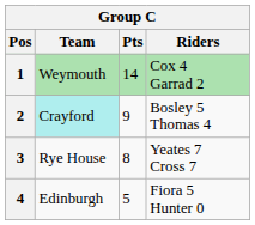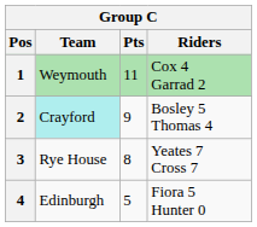 <table class="wikitable">
 <tr>
 <th colspan="4">Group C</th>
 </tr>
 <tr>
 <th width=20>Pos</th>
 <th width=80>Team</th>
 <th width=20>Pts</th>
 <th width=100>Riders</th>
 </tr>
 <tr style="background:#ACE1AF;">
 <th>1</th>
 <td>Weymouth</td>
-<td>14</td>
+<td>11</td>
 <td>Cox 4<br>Garrad 2</td>
 </tr>
 <tr>
 <th>2</th>
 <td style="background: paleturquoise;">Crayford</td>
 <td>9</td>
 <td>Bosley 5<br>Thomas 4</td>
 </tr>
 <tr>
 <th>3</th>
 <td>Rye House</td>
 <td>8</td>
 <td>Yeates 7<br>Cross 7</td>
 </tr>
 <tr>
 <th>4</th>
 <td>Edinburgh</td>
 <td>5</td>
 <td>Fiora 5<br>Hunter 0</td>
 </tr>
 </table>
